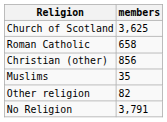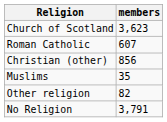 <table class="wikitable">
 <tr>
 <th>Religion</th>
 <th>members</th>
 </tr>
 <tr>
 <td>Church of Scotland</td>
-<td>3,625</td>
+<td>3,623</td>
 </tr>
 <tr>
 <td>Roman Catholic</td>
-<td>658</td>
+<td>607</td>
 </tr>
 <tr>
 <td>Christian (other)</td>
 <td>856</td>
 </tr>
 <tr>
 <td>Muslims</td>
 <td>35</td>
 </tr>
 <tr>
 <td>Other religion</td>
 <td>82</td>
 </tr>
 <tr>
 <td>No Religion</td>
 <td>3,791</td>
 </tr>
 </table>
